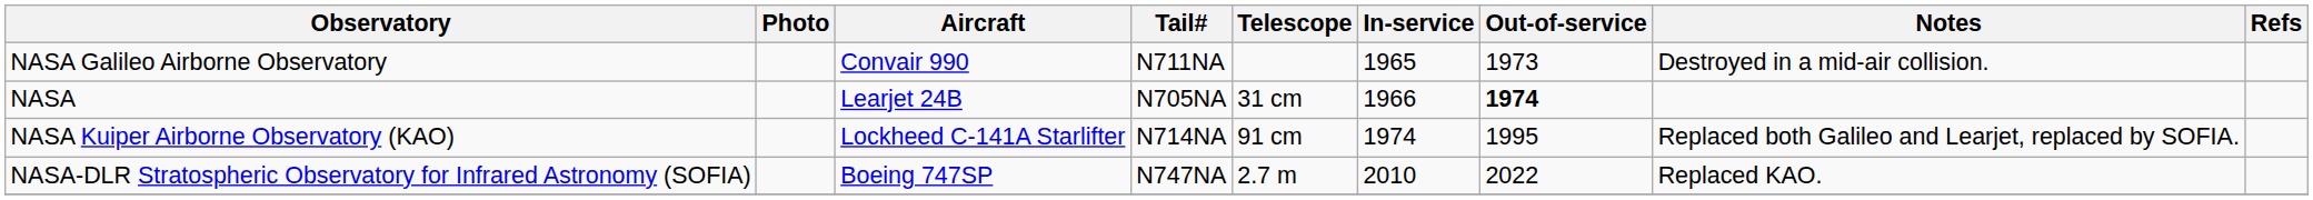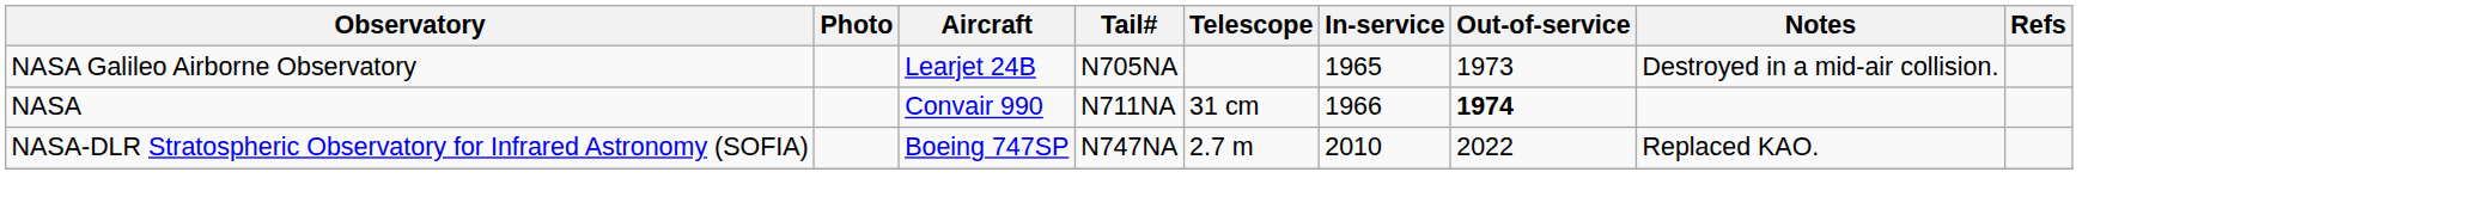 <table class=wikitable>
 <tr>
 <th>Observatory</th>
 <th>Photo</th>
 <th>Aircraft</th>
 <th>Tail#</th>
 <th>Telescope</th>
 <th>In-service</th>
 <th>Out-of-service</th>
 <th>Notes</th>
 <th>Refs</th>
 </tr>
 <tr>
 <td>NASA Galileo Airborne Observatory</td>
 <td></td>
-<td><a href='#'>Convair 990</a></td>
-<td>N711NA</td>
+<td><a href='#'>Learjet 24B</a></td>
+<td>N705NA</td>
 <td></td>
 <td>1965</td>
 <td>1973</td>
 <td>Destroyed in a mid-air collision.</td>
 <td></td>
 </tr>
 <tr>
 <td>NASA </td>
 <td></td>
-<td><a href='#'>Learjet 24B</a></td>
-<td>N705NA</td>
+<td><a href='#'>Convair 990</a></td>
+<td>N711NA</td>
 <td>31 cm</td>
 <td>1966</td>
 <td><strong>1974</strong></td>
 <td></td>
-<td></td>
-</tr>
-<tr>
-<td>NASA <a href='#'>Kuiper Airborne Observatory</a> (KAO)</td>
-<td></td>
-<td><a href='#'>Lockheed C-141A Starlifter</a></td>
-<td>N714NA</td>
-<td>91 cm</td>
-<td>1974</td>
-<td>1995</td>
-<td>Replaced both Galileo and Learjet, replaced by SOFIA.</td>
 <td></td>
 </tr>
 <tr>
 <td>NASA-DLR <a href='#'>Stratospheric Observatory for Infrared Astronomy</a> (SOFIA)</td>
 <td></td>
 <td><a href='#'>Boeing 747SP</a></td>
 <td>N747NA</td>
 <td>2.7 m</td>
 <td>2010</td>
 <td>2022</td>
 <td>Replaced KAO.</td>
 <td></td>
 </tr>
 <tr>
 </tr>
 </table>
